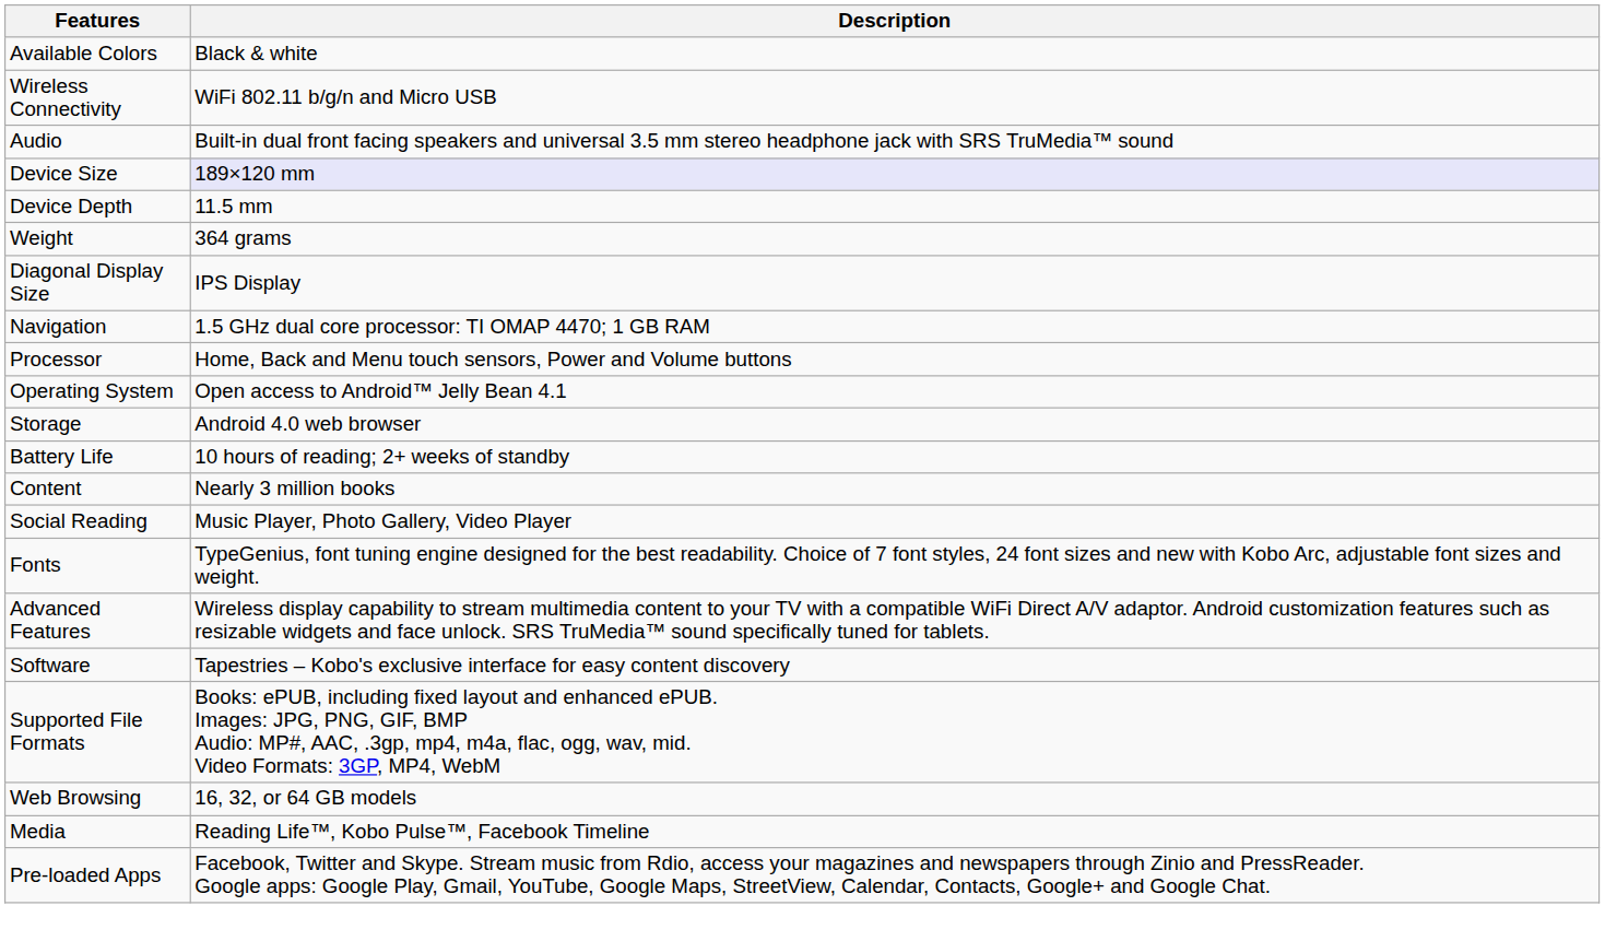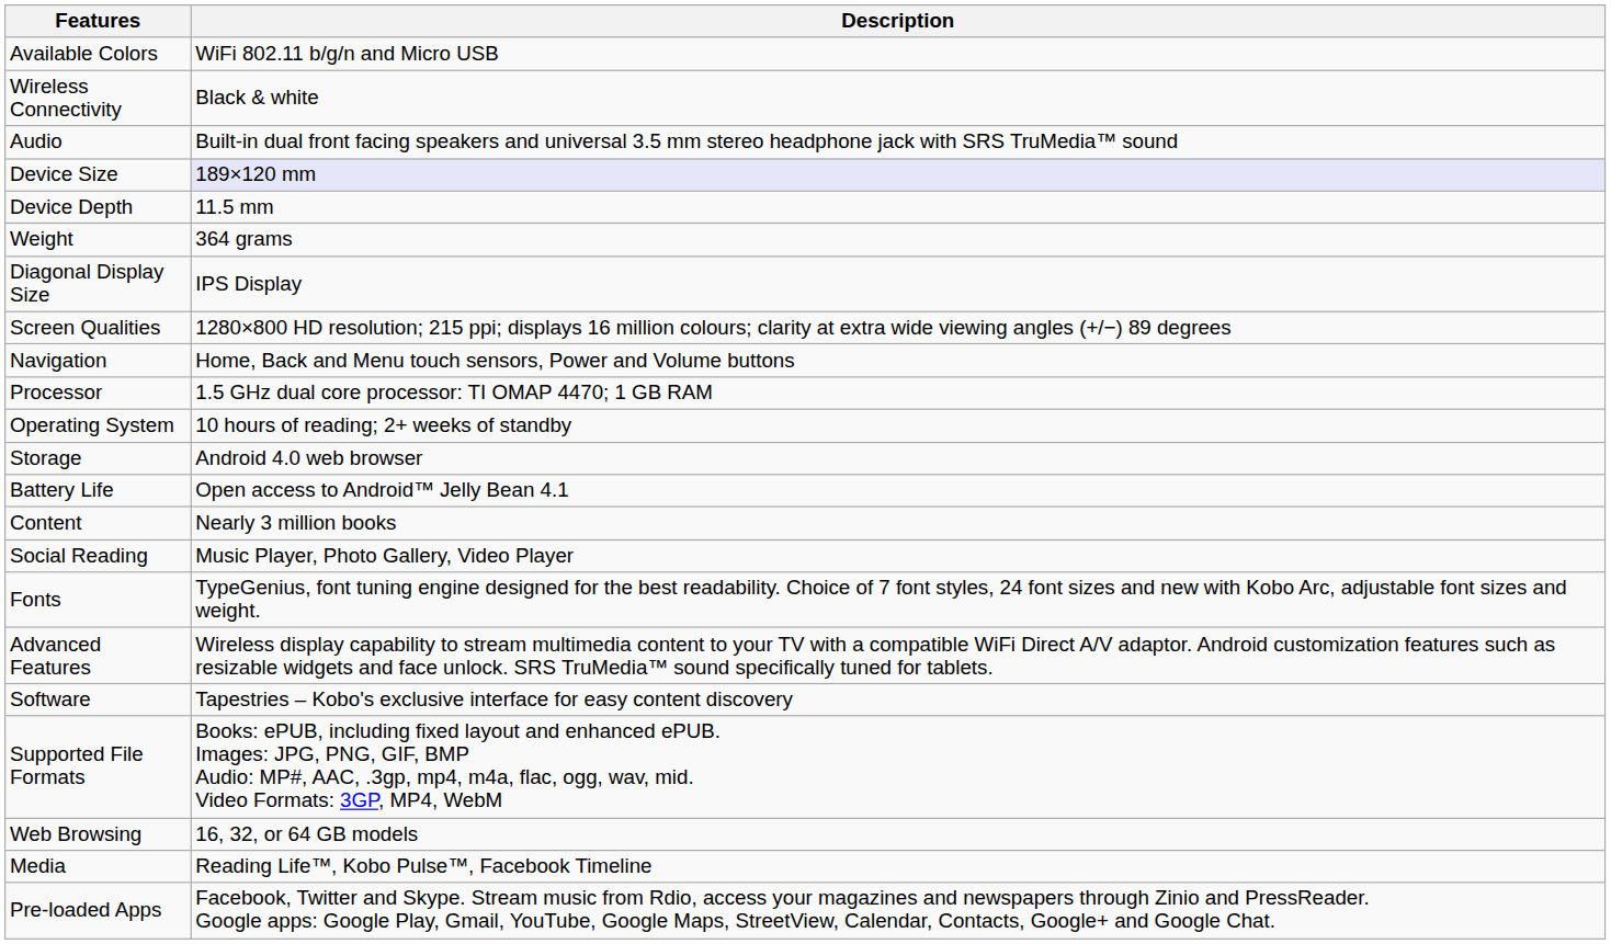 <table class="wikitable">
 <tr>
 <th>Features</th>
 <th>Description</th>
 </tr>
 <tr>
 <td>Available Colors</td>
-<td>Black & white</td>
+<td>WiFi 802.11 b/g/n and Micro USB</td>
 </tr>
 <tr>
 <td>Wireless Connectivity</td>
-<td>WiFi 802.11 b/g/n and Micro USB</td>
+<td>Black & white</td>
 </tr>
 <tr>
 <td>Audio</td>
 <td>Built-in dual front facing speakers and universal 3.5 mm stereo headphone jack with SRS TruMedia™ sound</td>
 </tr>
 <tr>
 <td>Device Size</td>
 <td style="background: lavender;">189×120 mm</td>
 </tr>
 <tr>
 <td>Device Depth</td>
 <td>11.5 mm</td>
 </tr>
 <tr>
 <td>Weight</td>
 <td>364 grams</td>
 </tr>
 <tr>
 <td>Diagonal Display Size</td>
 <td> IPS Display</td>
 </tr>
 <tr>
+<td>Screen Qualities</td>
+<td>1280×800 HD resolution; 215 ppi; displays 16 million colours; clarity at extra wide viewing angles (+/−) 89 degrees</td>
+</tr>
+<tr>
 <td>Navigation</td>
+<td>Home, Back and Menu touch sensors, Power and Volume buttons</td>
+</tr>
+<tr>
+<td>Processor</td>
 <td>1.5 GHz dual core processor: TI OMAP 4470; 1 GB RAM</td>
 </tr>
 <tr>
-<td>Processor</td>
-<td>Home, Back and Menu touch sensors, Power and Volume buttons</td>
-</tr>
-<tr>
 <td>Operating System</td>
-<td>Open access to Android™ Jelly Bean 4.1</td>
+<td>10 hours of reading; 2+ weeks of standby</td>
 </tr>
 <tr>
 <td>Storage</td>
 <td>Android 4.0 web browser</td>
 </tr>
 <tr>
 <td>Battery Life</td>
-<td>10 hours of reading; 2+ weeks of standby</td>
+<td>Open access to Android™ Jelly Bean 4.1</td>
 </tr>
 <tr>
 <td>Content</td>
 <td>Nearly 3 million books</td>
 </tr>
 <tr>
 <td>Social Reading</td>
 <td>Music Player, Photo Gallery, Video Player</td>
 </tr>
 <tr>
 <td>Fonts</td>
 <td>TypeGenius, font tuning engine designed for the best readability. Choice of 7 font styles, 24 font sizes and new with Kobo Arc, adjustable font sizes and weight.</td>
 </tr>
 <tr>
 <td>Advanced Features</td>
 <td>Wireless display capability to stream multimedia content to your TV with a compatible WiFi Direct A/V adaptor. Android customization features such as resizable widgets and face unlock. SRS TruMedia™ sound specifically tuned for tablets.</td>
 </tr>
 <tr>
 <td>Software</td>
 <td>Tapestries – Kobo's exclusive interface for easy content discovery</td>
 </tr>
 <tr>
 <td>Supported File Formats</td>
 <td>Books: ePUB, including fixed layout and enhanced ePUB. <br>Images: JPG, PNG, GIF, BMP <br>Audio: MP#, AAC, .3gp, mp4, m4a, flac, ogg, wav, mid.<br>Video Formats: <a href='#'>3GP</a>, MP4, WebM</td>
 </tr>
 <tr>
 <td>Web Browsing</td>
 <td>16, 32, or 64 GB models</td>
 </tr>
 <tr>
 <td>Media</td>
 <td>Reading Life™, Kobo Pulse™, Facebook Timeline</td>
 </tr>
 <tr>
 <td>Pre-loaded Apps</td>
 <td>Facebook, Twitter and Skype. Stream music from Rdio, access your magazines and newspapers through Zinio and PressReader.<br>Google apps: Google Play, Gmail, YouTube, Google Maps, StreetView, Calendar, Contacts, Google+ and Google Chat.</td>
 </tr>
 </table>
